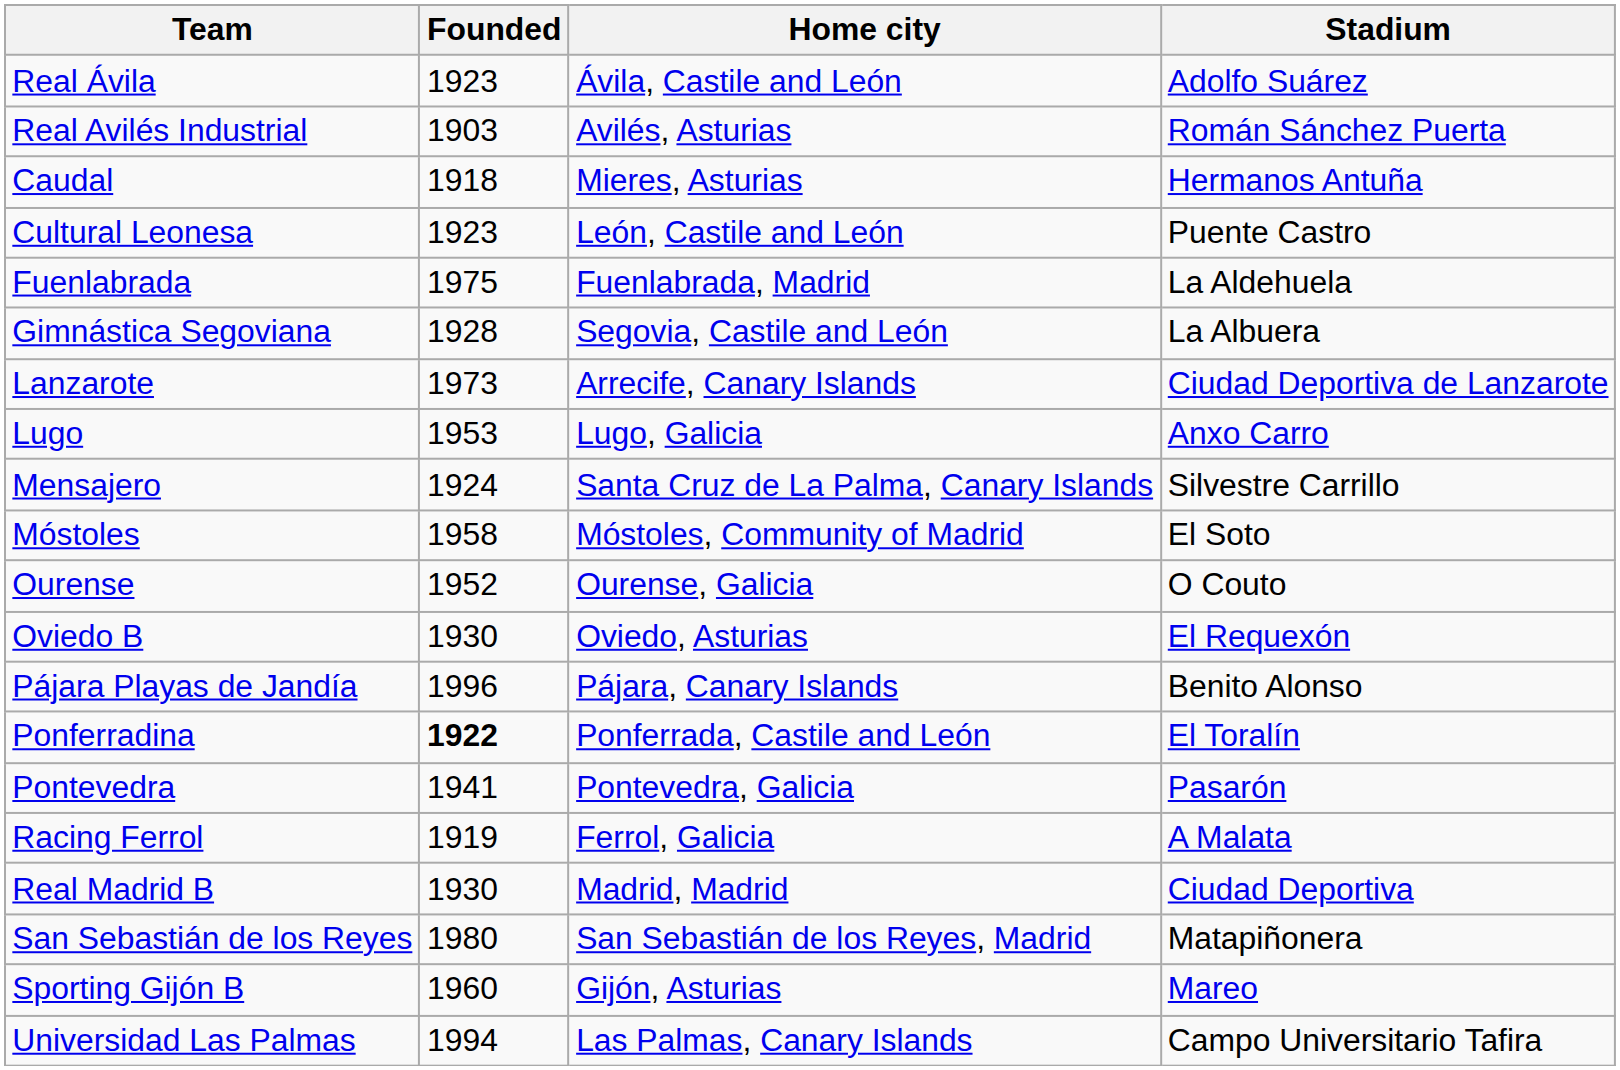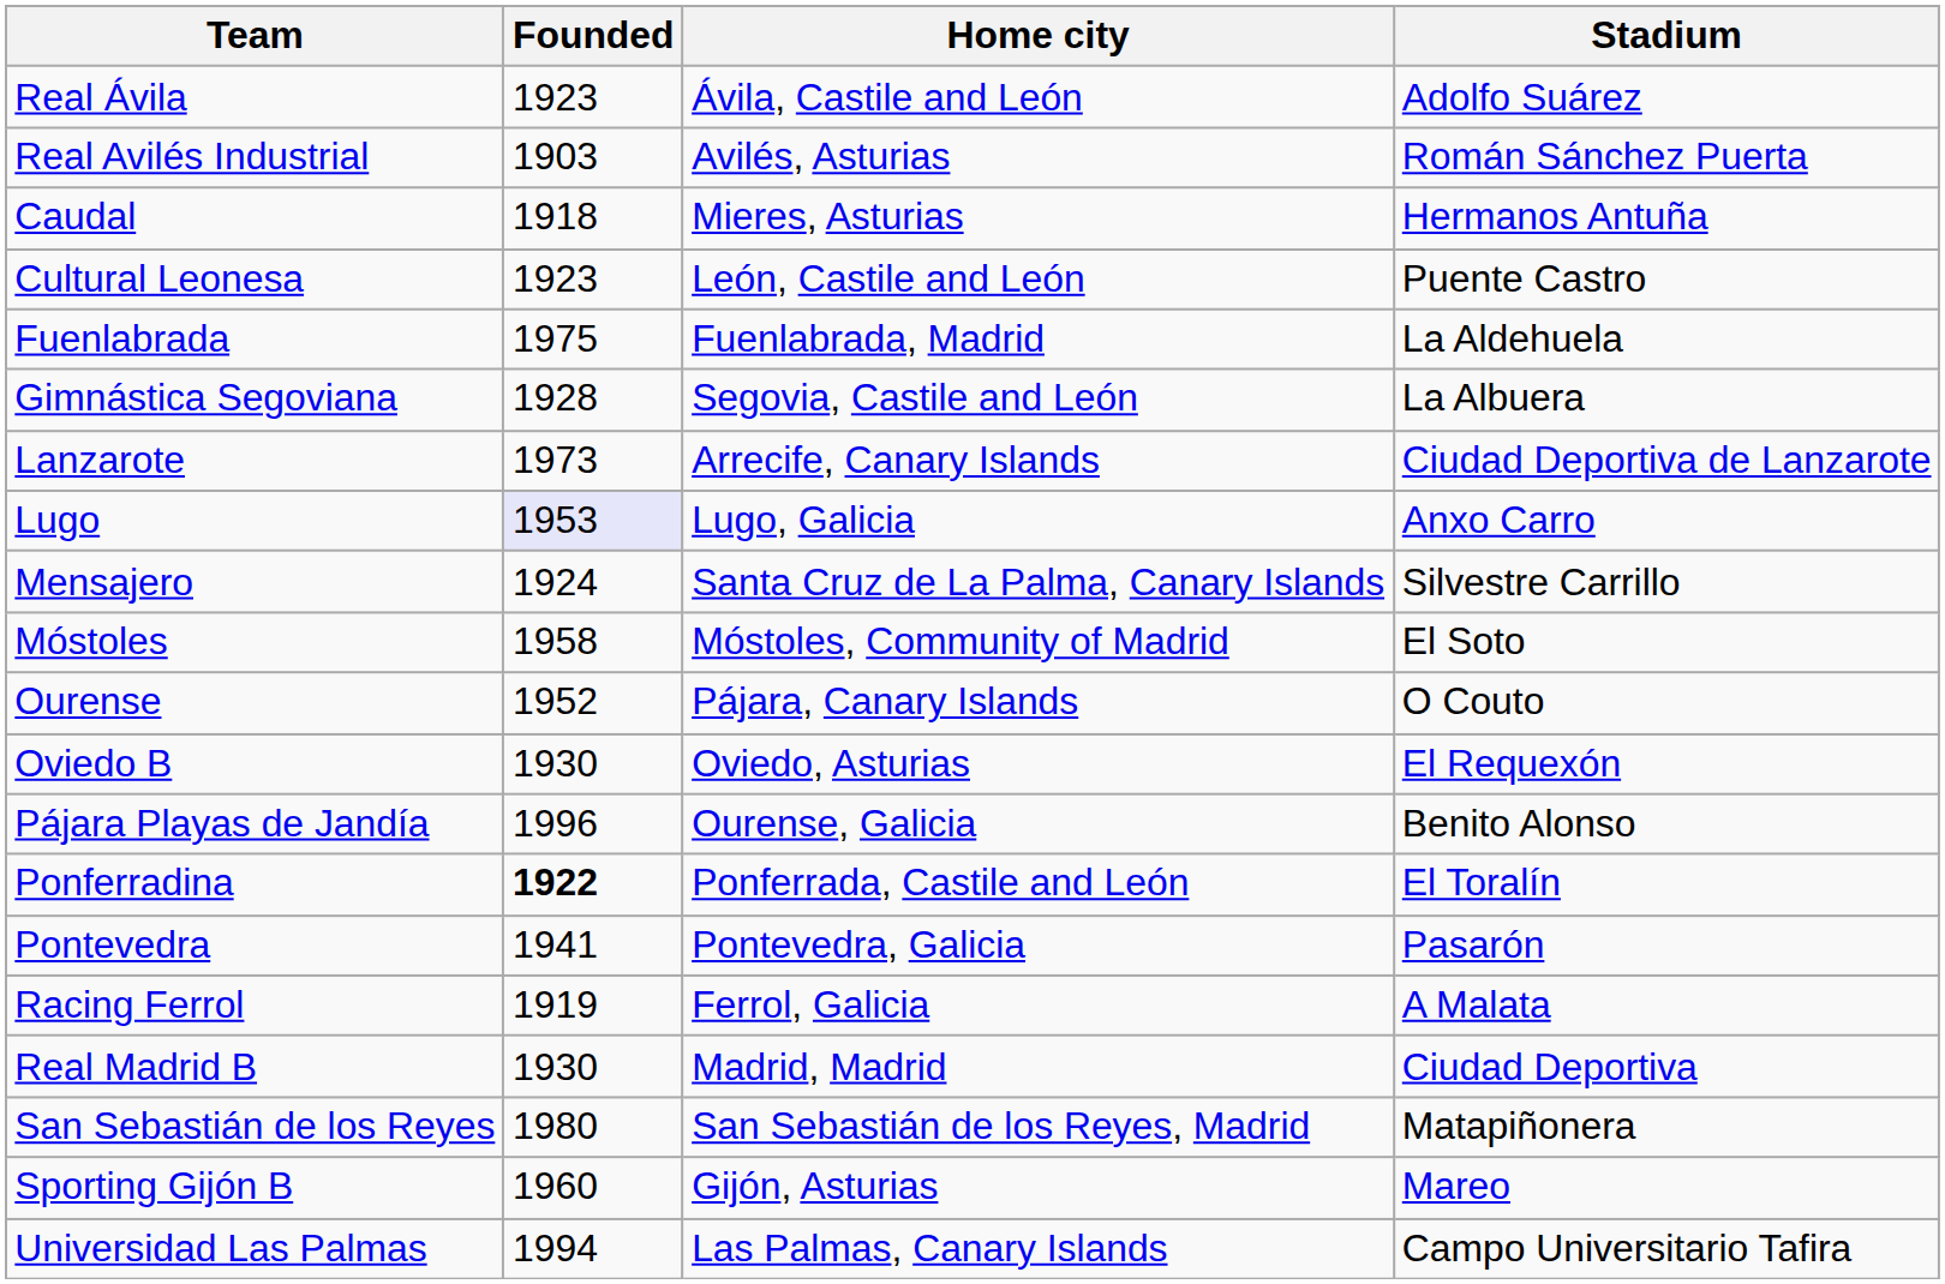 <table class="wikitable sortable">
 <tr>
 <th>Team</th>
 <th>Founded</th>
 <th>Home city</th>
 <th>Stadium</th>
 </tr>
 <tr>
 <td><a href='#'>Real Ávila</a></td>
 <td>1923</td>
 <td><a href='#'>Ávila</a>, <a href='#'>Castile and León</a></td>
 <td><a href='#'>Adolfo Suárez</a></td>
 </tr>
 <tr>
 <td><a href='#'>Real Avilés Industrial</a></td>
 <td>1903</td>
 <td><a href='#'>Avilés</a>, <a href='#'>Asturias</a></td>
 <td><a href='#'>Román Sánchez Puerta</a></td>
 </tr>
 <tr>
 <td><a href='#'>Caudal</a></td>
 <td>1918</td>
 <td><a href='#'>Mieres</a>, <a href='#'>Asturias</a></td>
 <td><a href='#'>Hermanos Antuña</a></td>
 </tr>
 <tr>
 <td><a href='#'>Cultural Leonesa</a></td>
 <td>1923</td>
 <td><a href='#'>León</a>, <a href='#'>Castile and León</a></td>
 <td>Puente Castro</td>
 </tr>
 <tr>
 <td><a href='#'>Fuenlabrada</a></td>
 <td>1975</td>
 <td><a href='#'>Fuenlabrada</a>, <a href='#'>Madrid</a></td>
 <td>La Aldehuela</td>
 </tr>
 <tr>
 <td><a href='#'>Gimnástica Segoviana</a></td>
 <td>1928</td>
 <td><a href='#'>Segovia</a>, <a href='#'>Castile and León</a></td>
 <td>La Albuera</td>
 </tr>
 <tr>
 <td><a href='#'>Lanzarote</a></td>
 <td>1973</td>
 <td><a href='#'>Arrecife</a>, <a href='#'>Canary Islands</a></td>
 <td><a href='#'>Ciudad Deportiva de Lanzarote</a></td>
 </tr>
 <tr>
 <td><a href='#'>Lugo</a></td>
-<td>1953</td>
+<td style="background: lavender;">1953</td>
 <td><a href='#'>Lugo</a>, <a href='#'>Galicia</a></td>
 <td><a href='#'>Anxo Carro</a></td>
 </tr>
 <tr>
 <td><a href='#'>Mensajero</a></td>
 <td>1924</td>
 <td><a href='#'>Santa Cruz de La Palma</a>, <a href='#'>Canary Islands</a></td>
 <td>Silvestre Carrillo</td>
 </tr>
 <tr>
 <td><a href='#'>Móstoles</a></td>
 <td>1958</td>
 <td><a href='#'>Móstoles</a>, <a href='#'>Community of Madrid</a></td>
 <td>El Soto</td>
 </tr>
 <tr>
 <td><a href='#'>Ourense</a></td>
 <td>1952</td>
-<td><a href='#'>Ourense</a>, <a href='#'>Galicia</a></td>
+<td><a href='#'>Pájara</a>, <a href='#'>Canary Islands</a></td>
 <td>O Couto</td>
 </tr>
 <tr>
 <td><a href='#'>Oviedo B</a></td>
 <td>1930</td>
 <td><a href='#'>Oviedo</a>, <a href='#'>Asturias</a></td>
 <td><a href='#'>El Requexón</a></td>
 </tr>
 <tr>
 <td><a href='#'>Pájara Playas de Jandía</a></td>
 <td>1996</td>
-<td><a href='#'>Pájara</a>, <a href='#'>Canary Islands</a></td>
+<td><a href='#'>Ourense</a>, <a href='#'>Galicia</a></td>
 <td>Benito Alonso</td>
 </tr>
 <tr>
 <td><a href='#'>Ponferradina</a></td>
 <td><strong>1922</strong></td>
 <td><a href='#'>Ponferrada</a>, <a href='#'>Castile and León</a></td>
 <td><a href='#'>El Toralín</a></td>
 </tr>
 <tr>
 <td><a href='#'>Pontevedra</a></td>
 <td>1941</td>
 <td><a href='#'>Pontevedra</a>, <a href='#'>Galicia</a></td>
 <td><a href='#'>Pasarón</a></td>
 </tr>
 <tr>
 <td><a href='#'>Racing Ferrol</a></td>
 <td>1919</td>
 <td><a href='#'>Ferrol</a>, <a href='#'>Galicia</a></td>
 <td><a href='#'>A Malata</a></td>
 </tr>
 <tr>
 <td><a href='#'>Real Madrid B</a></td>
 <td>1930</td>
 <td><a href='#'>Madrid</a>, <a href='#'>Madrid</a></td>
 <td><a href='#'>Ciudad Deportiva</a></td>
 </tr>
 <tr>
 <td><a href='#'>San Sebastián de los Reyes</a></td>
 <td>1980</td>
 <td><a href='#'>San Sebastián de los Reyes</a>, <a href='#'>Madrid</a></td>
 <td>Matapiñonera</td>
 </tr>
 <tr>
 <td><a href='#'>Sporting Gijón B</a></td>
 <td>1960</td>
 <td><a href='#'>Gijón</a>, <a href='#'>Asturias</a></td>
 <td><a href='#'>Mareo</a></td>
 </tr>
 <tr>
 <td><a href='#'>Universidad Las Palmas</a></td>
 <td>1994</td>
 <td><a href='#'>Las Palmas</a>, <a href='#'>Canary Islands</a></td>
 <td>Campo Universitario Tafira</td>
 </tr>
 </table>
